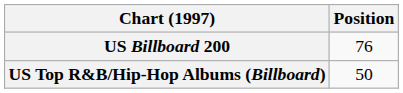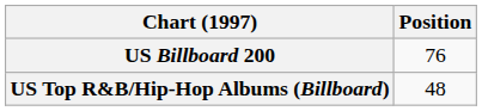 <table class="wikitable sortable plainrowheaders" style="text-align:center">
 <tr>
 <th scope="col">Chart (1997)</th>
 <th scope="col">Position</th>
 </tr>
 <tr>
 <th scope="row">US <em>Billboard</em> 200</th>
 <td>76</td>
 </tr>
 <tr>
 <th scope="row">US Top R&B/Hip-Hop Albums (<em>Billboard</em>)</th>
-<td>50</td>
+<td>48</td>
 </tr>
 </table>
